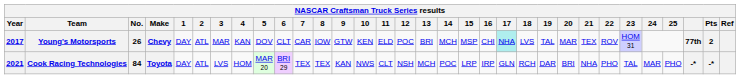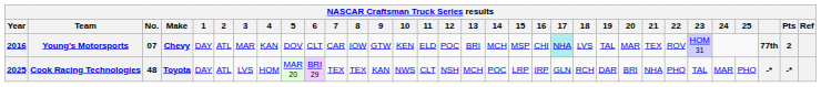 <table class="wikitable" style="text-align:center; font-size:75%">
 <tr>
 <th colspan=47><a href='#'>NASCAR Craftsman Truck Series</a> results</th>
 </tr>
 <tr>
 <th>Year</th>
 <th>Team</th>
 <th>No.</th>
 <th>Make</th>
 <th>1</th>
 <th>2</th>
 <th>3</th>
 <th>4</th>
 <th>5</th>
 <th>6</th>
 <th>7</th>
 <th>8</th>
 <th>9</th>
 <th>10</th>
 <th>11</th>
 <th>12</th>
 <th>13</th>
 <th>14</th>
 <th>15</th>
 <th>16</th>
 <th>17</th>
 <th>18</th>
 <th>19</th>
 <th>20</th>
 <th>21</th>
 <th>22</th>
 <th>23</th>
 <th>24</th>
 <th>25</th>
 <th></th>
 <th>Pts</th>
 <th>Ref</th>
 </tr>
 <tr>
-<th><a href='#'>2017</a></th>
+<th><a href='#'>2016</a></th>
 <th><a href='#'>Young's Motorsports</a></th>
-<th>26</th>
+<th>07</th>
 <th><a href='#'>Chevy</a></th>
 <td><a href='#'>DAY</a></td>
 <td><a href='#'>ATL</a></td>
 <td><a href='#'>MAR</a></td>
 <td><a href='#'>KAN</a></td>
 <td><a href='#'>DOV</a></td>
 <td><a href='#'>CLT</a></td>
 <td><a href='#'>CAR</a></td>
 <td><a href='#'>IOW</a></td>
 <td><a href='#'>GTW</a></td>
 <td><a href='#'>KEN</a></td>
 <td><a href='#'>ELD</a></td>
 <td><a href='#'>POC</a></td>
 <td><a href='#'>BRI</a></td>
 <td><a href='#'>MCH</a></td>
 <td><a href='#'>MSP</a></td>
 <td><a href='#'>CHI</a></td>
 <td style="background: paleturquoise;"><a href='#'>NHA</a></td>
 <td><a href='#'>LVS</a></td>
 <td><a href='#'>TAL</a></td>
 <td><a href='#'>MAR</a></td>
 <td><a href='#'>TEX</a></td>
 <td><a href='#'>ROV</a></td>
 <td style="background:#CFCFFF;"><a href='#'>HOM</a><br><small>31</small></td>
 <td colspan=2></td>
 <th>77th</th>
 <th>2</th>
 <th></th>
 </tr>
 <tr>
-<th><a href='#'>2021</a></th>
+<th><a href='#'>2025</a></th>
 <th><a href='#'>Cook Racing Technologies</a></th>
-<th>84</th>
+<th>48</th>
 <th><a href='#'>Toyota</a></th>
 <td><a href='#'>DAY</a></td>
 <td><a href='#'>ATL</a></td>
 <td><a href='#'>LVS</a></td>
 <td><a href='#'>HOM</a></td>
 <td style="background:#DFFFDF;"><a href='#'>MAR</a><br><small>20</small></td>
 <td style="background:#EFCFFF;"><a href='#'>BRI</a><br><small>29</small></td>
 <td><a href='#'>TEX</a></td>
 <td><a href='#'>TEX</a></td>
 <td><a href='#'>KAN</a></td>
 <td><a href='#'>NWS</a></td>
 <td><a href='#'>CLT</a></td>
 <td><a href='#'>NSH</a></td>
 <td><a href='#'>MCH</a></td>
 <td><a href='#'>POC</a></td>
 <td><a href='#'>LRP</a></td>
 <td><a href='#'>IRP</a></td>
 <td><a href='#'>GLN</a></td>
 <td><a href='#'>RCH</a></td>
 <td><a href='#'>DAR</a></td>
 <td><a href='#'>BRI</a></td>
 <td><a href='#'>NHA</a></td>
 <td><a href='#'>PHO</a></td>
 <td><a href='#'>TAL</a></td>
 <td><a href='#'>MAR</a></td>
 <td><a href='#'>PHO</a></td>
 <th>-*</th>
 <th>-*</th>
 <th></th>
 </tr>
 </table>
